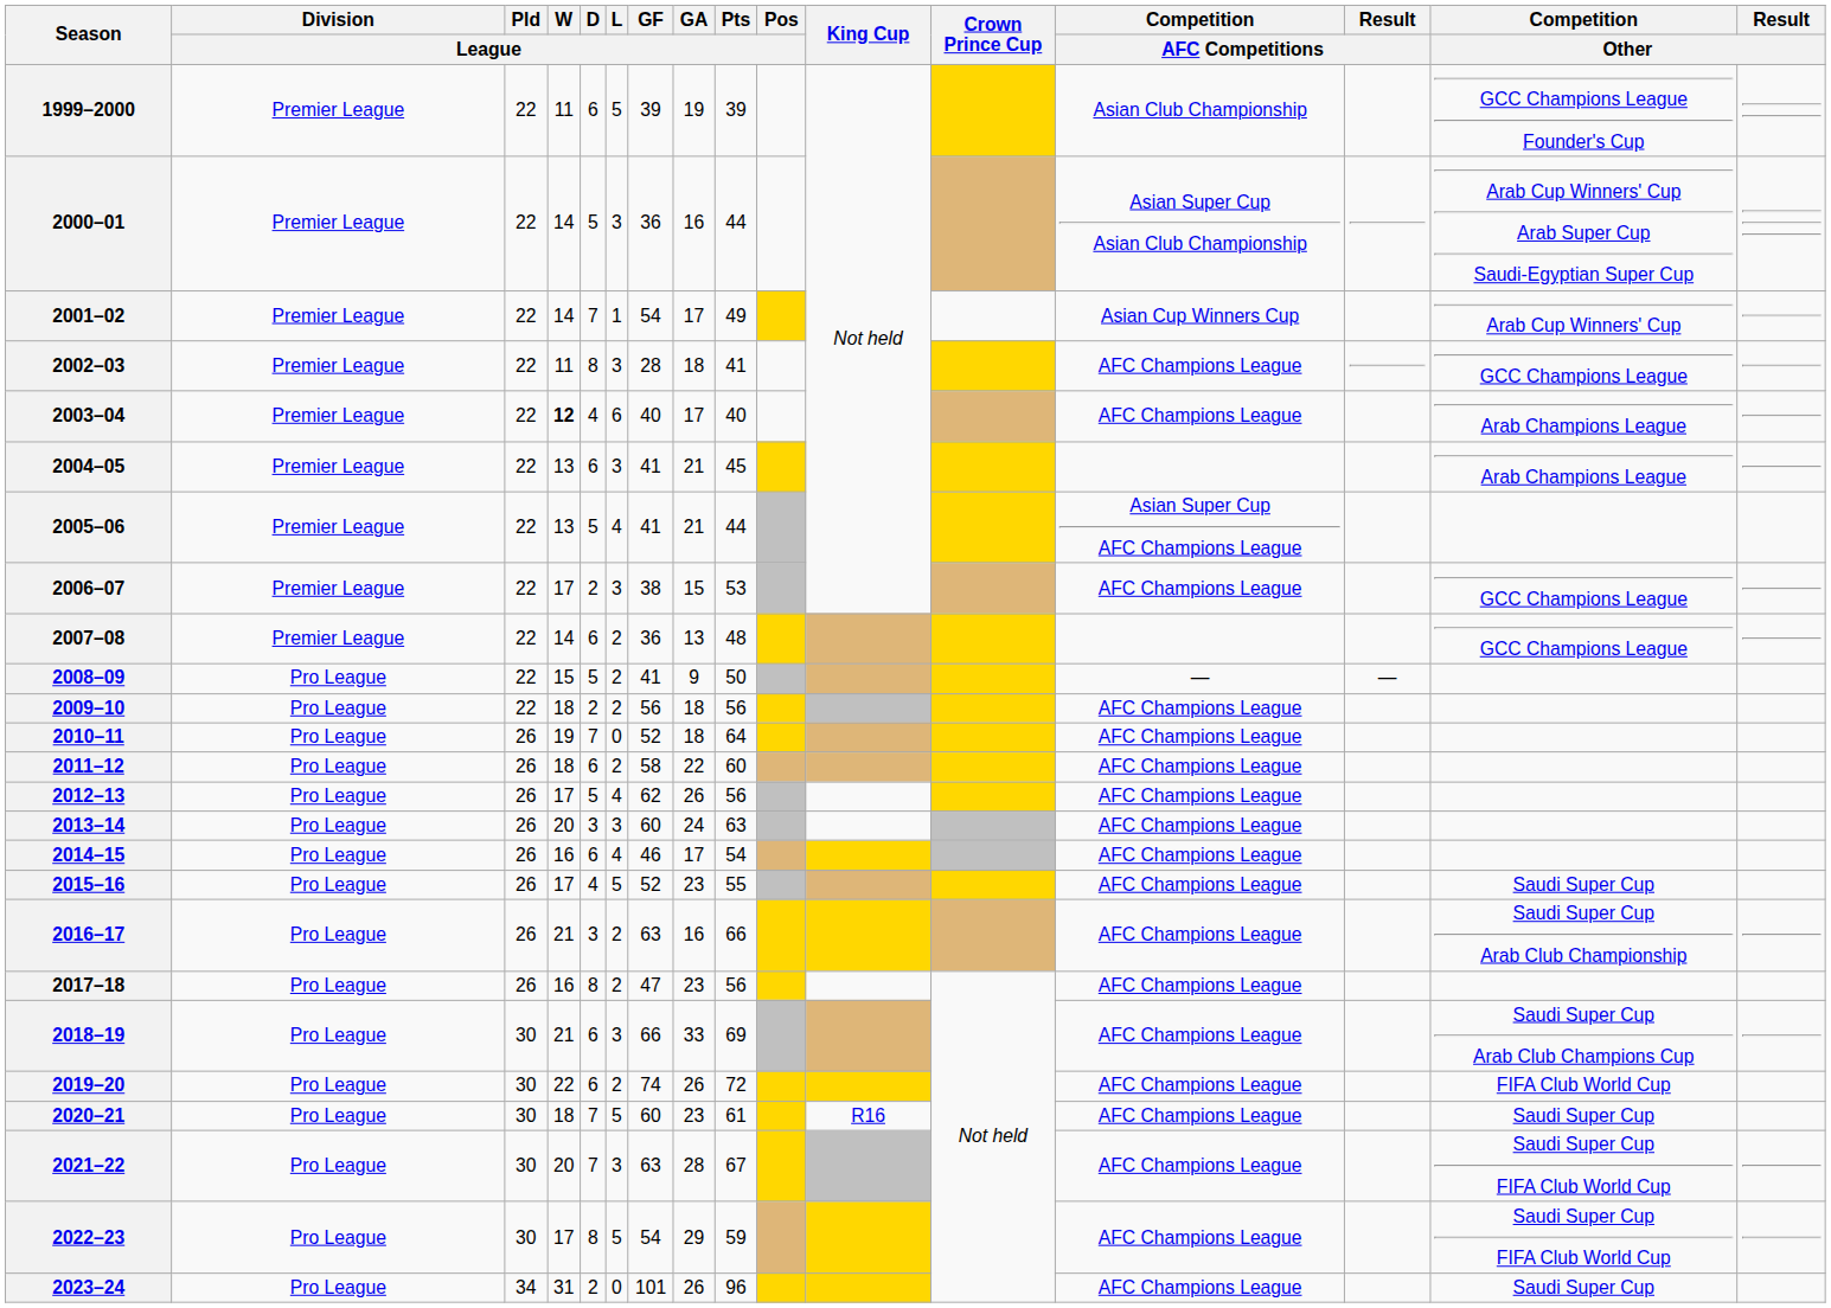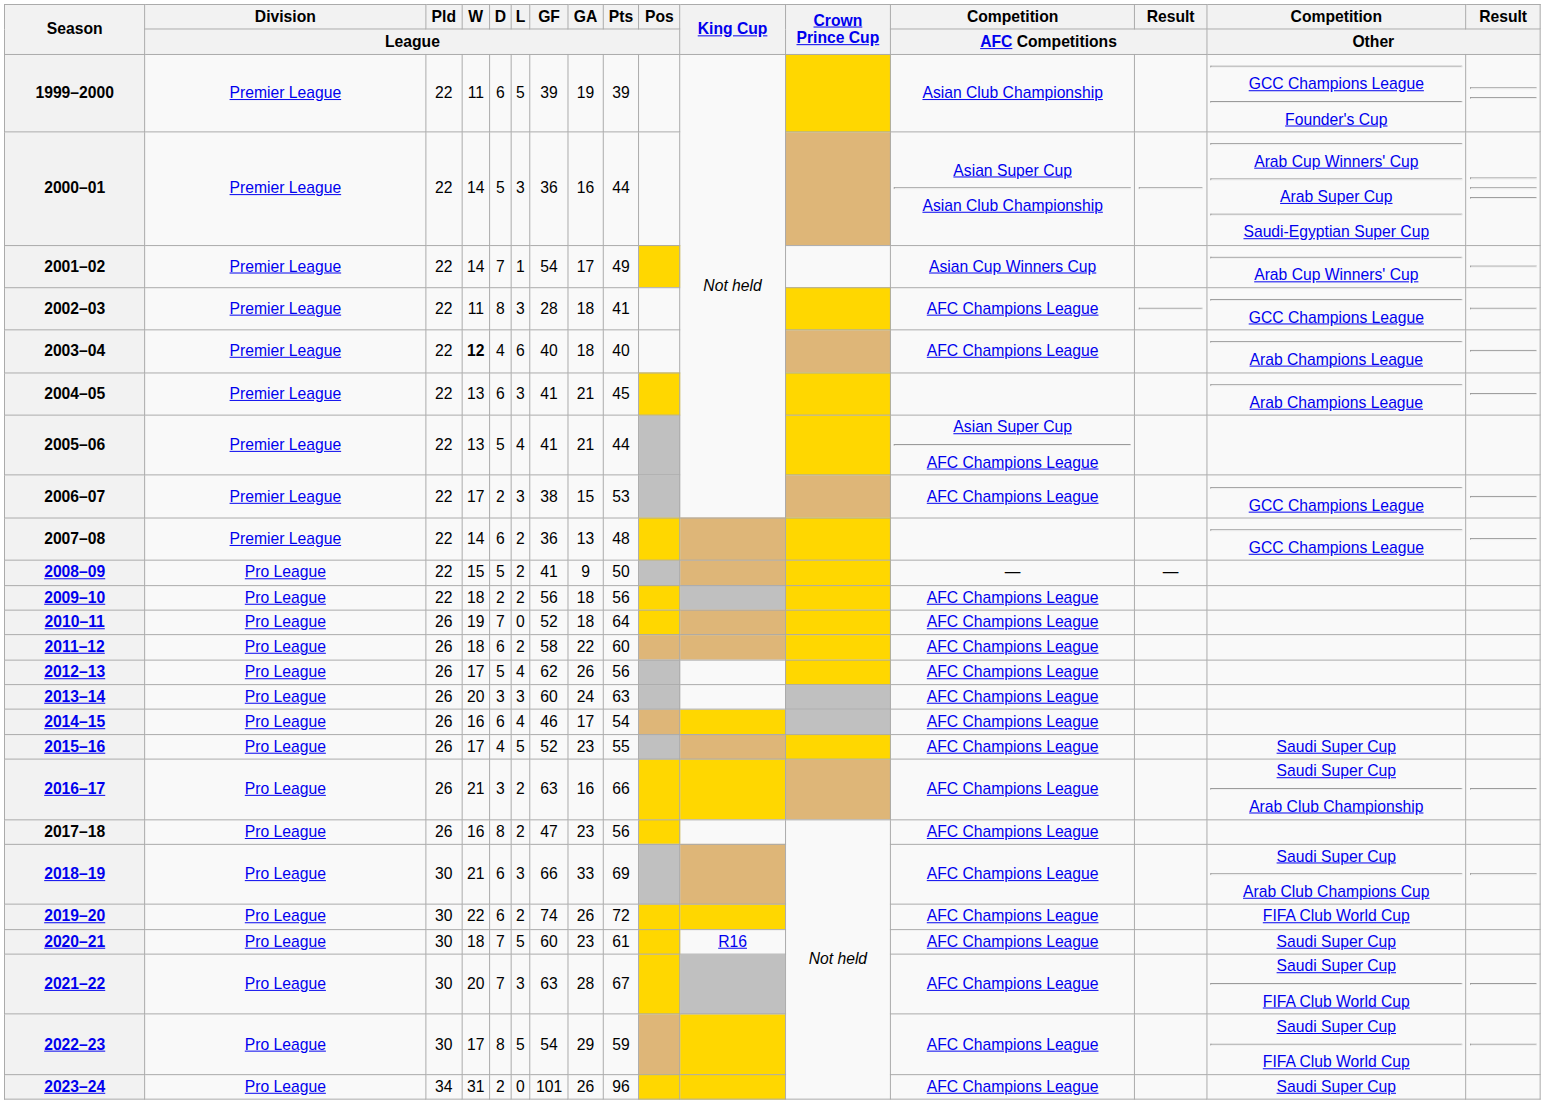 <table class="wikitable plainrowheaders" style="text-align:center"!>
 <tr>
 <th rowspan="2" scope=col width=8%>Season</th>
 <th scope=col width=16%>Division</th>
 <th scope=col>Pld</th>
 <th scope=col>W</th>
 <th scope=col>D</th>
 <th scope=col>L</th>
 <th scope=col>GF</th>
 <th scope=col>GA</th>
 <th scope=col>Pts</th>
 <th scope=col>Pos</th>
 <th rowspan="2" scope="col" width=6%><a href='#'>King Cup</a></th>
 <th rowspan="2" scope="col" width=6%><a href='#'>Crown Prince Cup</a></th>
 <th scope=col>Competition</th>
 <th scope=col>Result</th>
 <th scope=col>Competition</th>
 <th scope=col>Result</th>
 </tr>
 <tr class=unsortable>
 <th colspan="9" width=30%>League</th>
 <th colspan="2" width=18%><a href='#'>AFC</a> Competitions</th>
 <th colspan="2" width=19%>Other</th>
 </tr>
 <tr>
 <th scope=row style=text-align:center>1999–2000</th>
 <td><a href='#'>Premier League</a></td>
 <td>22</td>
 <td>11</td>
 <td>6</td>
 <td>5</td>
 <td>39</td>
 <td>19</td>
 <td>39</td>
 <td></td>
 <td rowspan=8><em>Not held</em></td>
 <td bgcolor="gold"><strong></strong></td>
 <td><a href='#'>Asian Club Championship</a></td>
 <td><div><strong></strong></div></td>
 <td><div><a href='#'></a></div><hr><div><a href='#'>GCC Champions League</a></div><hr><div><a href='#'>Founder's Cup</a></div></td>
 <td><div><strong></strong></div><hr><div></div><hr><div><strong></strong></div></td>
 </tr>
 <tr>
 <th scope=row style=text-align:center>2000–01</th>
 <td><a href='#'>Premier League</a></td>
 <td>22</td>
 <td>14</td>
 <td>5</td>
 <td>3</td>
 <td>36</td>
 <td>16</td>
 <td>44</td>
 <td></td>
 <td bgcolor=#deb678></td>
 <td><div><a href='#'>Asian Super Cup</a></div><hr><div><a href='#'>Asian Club Championship</a></div></td>
 <td><div><strong></strong></div><hr></td>
 <td><a href='#'></a><hr><div><a href='#'>Arab Cup Winners' Cup</a></div><hr><div><a href='#'>Arab Super Cup</a></div><hr><div><a href='#'>Saudi-Egyptian Super Cup</a></div></td>
 <td><hr><div><strong></strong></div><hr><div><strong></strong></div><hr><div><strong></strong></div></td>
 </tr>
 <tr>
 <th scope=row style=text-align:center>2001–02</th>
 <td><a href='#'>Premier League</a></td>
 <td>22</td>
 <td>14</td>
 <td>7</td>
 <td>1</td>
 <td>54</td>
 <td>17</td>
 <td>49</td>
 <td bgcolor="gold"><strong></strong></td>
 <td></td>
 <td><a href='#'>Asian Cup Winners Cup</a></td>
 <td><div><strong></strong></div></td>
 <td><div><a href='#'></a></div><hr><div><a href='#'>Arab Cup Winners' Cup</a></div></td>
 <td><div></div><hr><div></div></td>
 </tr>
 <tr>
 <th scope=row style=text-align:center>2002–03</th>
 <td><a href='#'>Premier League</a></td>
 <td>22</td>
 <td>11</td>
 <td>8</td>
 <td>3</td>
 <td>28</td>
 <td>18</td>
 <td>41</td>
 <td></td>
 <td bgcolor="gold"><strong></strong></td>
 <td><a href='#'>AFC Champions League</a></td>
 <td><div></div><hr></td>
 <td><div><a href='#'></a></div><hr><div><a href='#'>GCC Champions League</a></div></td>
 <td><hr><div></div></td>
 </tr>
 <tr>
 <th scope=row style=text-align:center>2003–04</th>
 <td><a href='#'>Premier League</a></td>
 <td>22</td>
 <td><strong>12</strong></td>
 <td>4</td>
 <td>6</td>
 <td>40</td>
-<td>17</td>
+<td>18</td>
 <td>40</td>
 <td></td>
 <td bgcolor=#deb678></td>
 <td><a href='#'>AFC Champions League</a></td>
 <td></td>
 <td><div><a href='#'></a></div><hr><div><a href='#'>Arab Champions League</a></div></td>
 <td><div></div><hr></td>
 </tr>
 <tr>
 <th scope=row style=text-align:center>2004–05</th>
 <td><a href='#'>Premier League</a></td>
 <td>22</td>
 <td>13</td>
 <td>6</td>
 <td>3</td>
 <td>41</td>
 <td>21</td>
 <td>45</td>
 <td bgcolor="gold"><strong></strong></td>
 <td bgcolor="gold"><strong></strong></td>
 <td></td>
 <td></td>
 <td><div><a href='#'></a></div><hr><div><a href='#'>Arab Champions League</a></div></td>
 <td><div><strong></strong></div><hr><div></div></td>
 </tr>
 <tr>
 <th scope=row style=text-align:center>2005–06</th>
 <td><a href='#'>Premier League</a></td>
 <td>22</td>
 <td>13</td>
 <td>5</td>
 <td>4</td>
 <td>41</td>
 <td>21</td>
 <td>44</td>
 <td bgcolor="silver"></td>
 <td bgcolor="gold"><strong></strong></td>
 <td><div><a href='#'>Asian Super Cup</a></div><hr><div><a href='#'>AFC Champions League</a></div></td>
 <td></td>
 <td><a href='#'></a></td>
 <td><div><strong></strong></div></td>
 </tr>
 <tr>
 <th scope=row style=text-align:center>2006–07</th>
 <td><a href='#'>Premier League</a></td>
 <td>22</td>
 <td>17</td>
 <td>2</td>
 <td>3</td>
 <td>38</td>
 <td>15</td>
 <td>53</td>
 <td bgcolor="silver"></td>
 <td bgcolor=#deb678></td>
 <td><a href='#'>AFC Champions League</a></td>
 <td></td>
 <td><div><a href='#'></a></div><hr><div><a href='#'>GCC Champions League</a></div></td>
 <td><hr></td>
 </tr>
 <tr>
 <th scope=row style=text-align:center>2007–08</th>
 <td><a href='#'>Premier League</a></td>
 <td>22</td>
 <td>14</td>
 <td>6</td>
 <td>2</td>
 <td>36</td>
 <td>13</td>
 <td>48</td>
 <td bgcolor="gold"><strong></strong></td>
 <td bgcolor=#deb678><a href='#'></a></td>
 <td bgcolor="gold"><strong></strong></td>
 <td></td>
 <td></td>
 <td><div><a href='#'></a></div><hr><div><a href='#'>GCC Champions League</a></div></td>
 <td><div></div><hr><div></div></td>
 </tr>
 <tr>
 <th scope=row style=text-align:center><a href='#'>2008–09</a></th>
 <td><a href='#'>Pro League</a></td>
 <td>22</td>
 <td>15</td>
 <td>5</td>
 <td>2</td>
 <td>41</td>
 <td>9</td>
 <td>50</td>
 <td bgcolor="silver"></td>
 <td bgcolor=#deb678><a href='#'></a></td>
 <td bgcolor="gold"><strong></strong></td>
 <td>—</td>
 <td>—</td>
 <td><a href='#'></a></td>
 <td><div></div></td>
 </tr>
 <tr>
 <th scope=row style=text-align:center><a href='#'>2009–10</a></th>
 <td><a href='#'>Pro League</a></td>
 <td>22</td>
 <td>18</td>
 <td>2</td>
 <td>2</td>
 <td>56</td>
 <td>18</td>
 <td>56</td>
 <td bgcolor="gold"><strong></strong></td>
 <td bgcolor="silver"><a href='#'></a></td>
 <td bgcolor="gold"><a href='#'><strong></strong></a></td>
 <td><a href='#'>AFC Champions League</a></td>
 <td></td>
 <td><a href='#'></a></td>
 <td><div></div></td>
 </tr>
 <tr>
 <th scope=row style=text-align:center><a href='#'>2010–11</a></th>
 <td><a href='#'>Pro League</a></td>
 <td>26</td>
 <td>19</td>
 <td>7</td>
 <td>0</td>
 <td>52</td>
 <td>18</td>
 <td>64</td>
 <td bgcolor="gold"><strong></strong></td>
 <td bgcolor=#deb678><a href='#'></a></td>
 <td bgcolor="gold"><a href='#'><strong></strong></a></td>
 <td><a href='#'>AFC Champions League</a></td>
 <td><div></div></td>
 <td></td>
 <td></td>
 </tr>
 <tr>
 <th scope=row style=text-align:center><a href='#'>2011–12</a></th>
 <td><a href='#'>Pro League</a></td>
 <td>26</td>
 <td>18</td>
 <td>6</td>
 <td>2</td>
 <td>58</td>
 <td>22</td>
 <td>60</td>
 <td bgcolor=#deb678></td>
 <td bgcolor=#deb678><a href='#'></a></td>
 <td bgcolor="gold"><a href='#'><strong></strong></a></td>
 <td><a href='#'>AFC Champions League</a></td>
 <td></td>
 <td></td>
 <td></td>
 </tr>
 <tr>
 <th scope=row style=text-align:center><a href='#'>2012–13</a></th>
 <td><a href='#'>Pro League</a></td>
 <td>26</td>
 <td>17</td>
 <td>5</td>
 <td>4</td>
 <td>62</td>
 <td>26</td>
 <td>56</td>
 <td bgcolor="silver"></td>
 <td><a href='#'></a></td>
 <td bgcolor="gold"><a href='#'><strong></strong></a></td>
 <td><a href='#'>AFC Champions League</a></td>
 <td></td>
 <td></td>
 <td></td>
 </tr>
 <tr>
 <th scope=row style=text-align:center><a href='#'>2013–14</a></th>
 <td><a href='#'>Pro League</a></td>
 <td>26</td>
 <td>20</td>
 <td>3</td>
 <td>3</td>
 <td>60</td>
 <td>24</td>
 <td>63</td>
 <td bgcolor="silver"></td>
 <td><a href='#'></a></td>
 <td bgcolor="silver"><a href='#'></a></td>
 <td><a href='#'>AFC Champions League</a></td>
 <td></td>
 <td></td>
 <td></td>
 </tr>
 <tr>
 <th scope=row style=text-align:center><a href='#'>2014–15</a></th>
 <td><a href='#'>Pro League</a></td>
 <td>26</td>
 <td>16</td>
 <td>6</td>
 <td>4</td>
 <td>46</td>
 <td>17</td>
 <td>54</td>
 <td bgcolor=#deb678></td>
 <td bgcolor="gold"><a href='#'><strong></strong></a></td>
 <td bgcolor="silver"><a href='#'></a></td>
 <td><a href='#'>AFC Champions League</a></td>
 <td><div></div></td>
 <td></td>
 <td></td>
 </tr>
 <tr>
 <th scope=row style=text-align:center><a href='#'>2015–16</a></th>
 <td><a href='#'>Pro League</a></td>
 <td>26</td>
 <td>17</td>
 <td>4</td>
 <td>5</td>
 <td>52</td>
 <td>23</td>
 <td>55</td>
 <td bgcolor="silver"></td>
 <td bgcolor=#deb678><a href='#'></a></td>
 <td bgcolor="gold"><a href='#'><strong></strong></a></td>
 <td><a href='#'>AFC Champions League</a></td>
 <td><div></div></td>
 <td><a href='#'>Saudi Super Cup</a></td>
 <td><div><strong></strong></div></td>
 </tr>
 <tr>
 <th scope=row style=text-align:center><a href='#'>2016–17</a></th>
 <td><a href='#'>Pro League</a></td>
 <td>26</td>
 <td>21</td>
 <td>3</td>
 <td>2</td>
 <td>63</td>
 <td>16</td>
 <td>66</td>
 <td bgcolor="gold"><strong></strong></td>
 <td bgcolor="gold"><a href='#'><strong></strong></a></td>
 <td bgcolor=#deb678><a href='#'></a></td>
 <td><a href='#'>AFC Champions League</a></td>
 <td></td>
 <td><a href='#'>Saudi Super Cup</a><hr><div><a href='#'>Arab Club Championship</a></div></td>
 <td><div></div><hr></td>
 </tr>
 <tr>
 <th scope=row style=text-align:center>2017–18</th>
 <td><a href='#'>Pro League</a></td>
 <td>26</td>
 <td>16</td>
 <td>8</td>
 <td>2</td>
 <td>47</td>
 <td>23</td>
 <td>56</td>
 <td bgcolor="gold"><strong></strong></td>
 <td><a href='#'></a></td>
 <td rowspan="7"><em>Not held</em></td>
 <td><a href='#'>AFC Champions League</a></td>
 <td><div></div></td>
 <td></td>
 <td></td>
 </tr>
 <tr>
 <th><a href='#'>2018–19</a></th>
 <td><a href='#'>Pro League</a></td>
 <td>30</td>
 <td>21</td>
 <td>6</td>
 <td>3</td>
 <td>66</td>
 <td>33</td>
 <td>69</td>
 <td bgcolor="silver"></td>
 <td bgcolor=#deb678><a href='#'></a></td>
 <td><a href='#'>AFC Champions League</a></td>
 <td></td>
 <td><a href='#'>Saudi Super Cup</a><hr><div><a href='#'>Arab Club Champions Cup</a></div></td>
 <td><div><strong></strong></div><hr><div></div></td>
 </tr>
 <tr>
 <th scope=row style=text-align:center><a href='#'>2019–20</a></th>
 <td><a href='#'>Pro League</a></td>
 <td>30</td>
 <td>22</td>
 <td>6</td>
 <td>2</td>
 <td>74</td>
 <td>26</td>
 <td>72</td>
 <td bgcolor="gold"><strong></strong></td>
 <td bgcolor="gold"><a href='#'><strong></strong></a></td>
 <td><a href='#'>AFC Champions League</a></td>
 <td><div><strong></strong></div></td>
 <td><a href='#'>FIFA Club World Cup</a></td>
 <td><div></div></td>
 </tr>
 <tr>
 <th scope=row style=text-align:center><a href='#'>2020–21</a></th>
 <td><a href='#'>Pro League</a></td>
 <td>30</td>
 <td>18</td>
 <td>7</td>
 <td>5</td>
 <td>60</td>
 <td>23</td>
 <td>61</td>
 <td bgcolor="gold"><strong></strong></td>
 <td><a href='#'>R16</a></td>
 <td><a href='#'>AFC Champions League</a></td>
 <td></td>
 <td><a href='#'>Saudi Super Cup</a></td>
 <td><div></div></td>
 </tr>
 <tr>
 <th scope=row style=text-align:center><a href='#'>2021–22</a></th>
 <td><a href='#'>Pro League</a></td>
 <td>30</td>
 <td>20</td>
 <td>7</td>
 <td>3</td>
 <td>63</td>
 <td>28</td>
 <td>67</td>
 <td bgcolor="gold"><strong></strong></td>
 <td bgcolor="silver"><a href='#'></a></td>
 <td><a href='#'>AFC Champions League</a></td>
 <td><div><strong></strong></div></td>
 <td><a href='#'>Saudi Super Cup</a><hr><div><a href='#'>FIFA Club World Cup</a></div></td>
 <td><div><strong></strong></div><hr><div></div></td>
 </tr>
 <tr>
 <th scope=row style=text-align:center><a href='#'>2022–23</a></th>
 <td><a href='#'>Pro League</a></td>
 <td>30</td>
 <td>17</td>
 <td>8</td>
 <td>5</td>
 <td>54</td>
 <td>29</td>
 <td>59</td>
 <td bgcolor=#deb678></td>
 <td bgcolor="gold"><a href='#'><strong></strong></a></td>
 <td><a href='#'>AFC Champions League</a></td>
 <td><div></div></td>
 <td><a href='#'>Saudi Super Cup</a><hr><div><a href='#'>FIFA Club World Cup</a></div></td>
 <td><div></div><hr><div></div></td>
 </tr>
 <tr>
 <th><a href='#'>2023–24</a></th>
 <td><a href='#'>Pro League</a></td>
 <td>34</td>
 <td>31</td>
 <td>2</td>
 <td>0</td>
 <td>101</td>
 <td>26</td>
 <td>96</td>
 <td bgcolor="gold"></td>
 <td bgcolor="gold"><a href='#'><strong></strong></a></td>
 <td><a href='#'>AFC Champions League</a></td>
 <td><div></div></td>
 <td><a href='#'>Saudi Super Cup</a></td>
 <td><div></div></td>
 </tr>
 </table>
